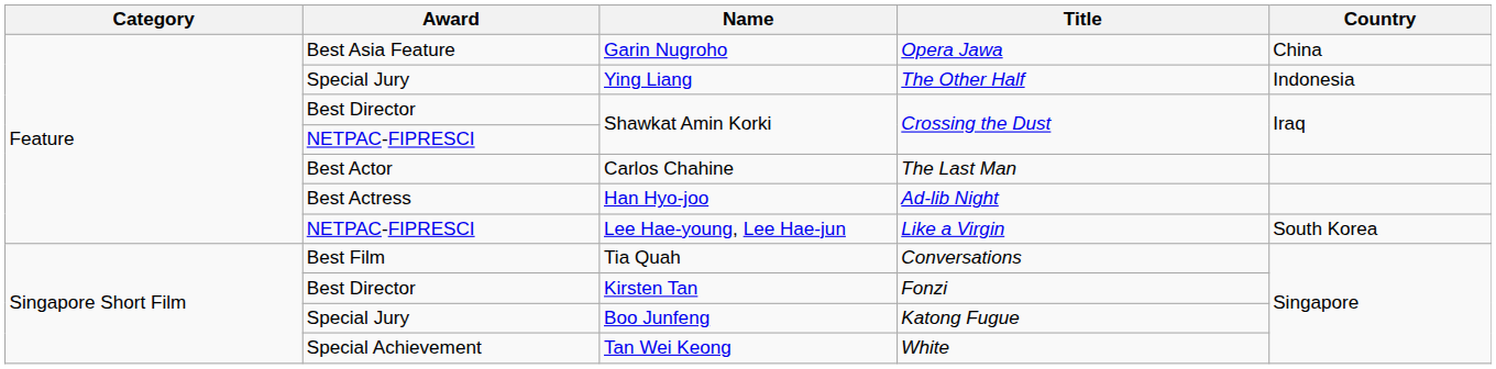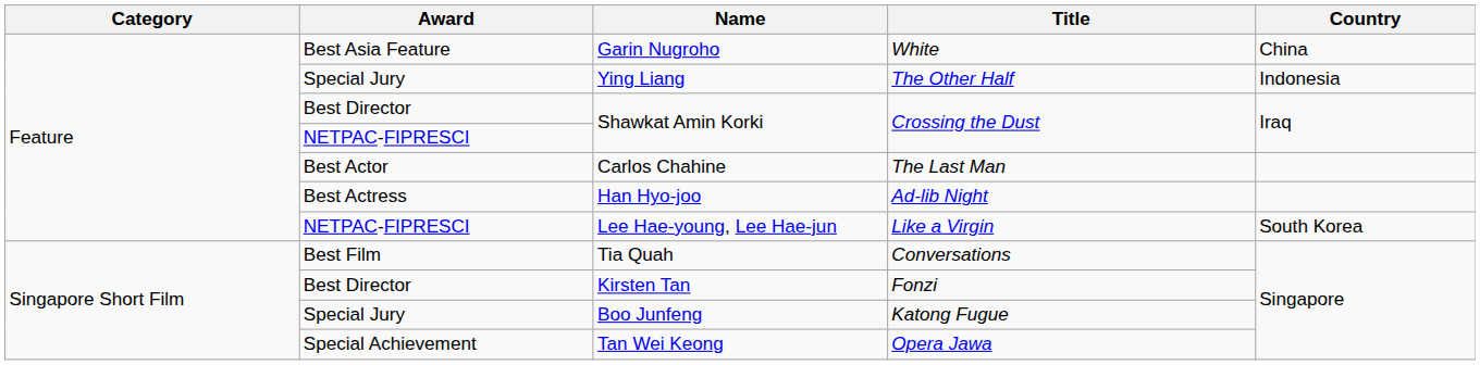 <table class="wikitable" width="100%">
 <tr>
 <th width="20%" scope="col">Category</th>
 <th width="20%" scope="col">Award</th>
 <th width="20%" scope="col">Name</th>
 <th width="25%" scope="col">Title</th>
 <th width="15%" scope="col">Country</th>
 </tr>
 <tr>
 <td rowspan="7">Feature</td>
 <td>Best Asia Feature</td>
 <td><a href='#'>Garin Nugroho</a></td>
-<td><em><a href='#'>Opera Jawa</a></em></td>
+<td><em>White</em></td>
 <td>China</td>
 </tr>
 <tr>
 <td>Special Jury</td>
 <td><a href='#'>Ying Liang</a></td>
 <td><em><a href='#'>The Other Half</a></em></td>
 <td>Indonesia</td>
 </tr>
 <tr>
 <td>Best Director</td>
 <td rowspan="2">Shawkat Amin Korki</td>
 <td rowspan="2"><em><a href='#'>Crossing the Dust</a></em></td>
 <td rowspan="2">Iraq</td>
 </tr>
 <tr>
 <td><a href='#'>NETPAC</a>-<a href='#'>FIPRESCI</a></td>
 </tr>
 <tr>
 <td>Best Actor</td>
 <td>Carlos Chahine</td>
 <td><em>The Last Man</em></td>
 <td></td>
 </tr>
 <tr>
 <td>Best Actress</td>
 <td><a href='#'>Han Hyo-joo</a></td>
 <td><em><a href='#'>Ad-lib Night</a></em></td>
 <td></td>
 </tr>
 <tr>
 <td><a href='#'>NETPAC</a>-<a href='#'>FIPRESCI</a></td>
 <td><a href='#'>Lee Hae-young</a>, <a href='#'>Lee Hae-jun</a></td>
 <td><em><a href='#'>Like a Virgin</a></em></td>
 <td>South Korea</td>
 </tr>
 <tr>
 <td rowspan="4">Singapore Short Film</td>
 <td>Best Film</td>
 <td>Tia Quah</td>
 <td><em>Conversations</em></td>
 <td rowspan="4">Singapore</td>
 </tr>
 <tr>
 <td>Best Director</td>
 <td><a href='#'>Kirsten Tan</a></td>
 <td><em>Fonzi</em></td>
 </tr>
 <tr>
 <td>Special Jury</td>
 <td><a href='#'>Boo Junfeng</a></td>
 <td><em>Katong Fugue</em></td>
 </tr>
 <tr>
 <td>Special Achievement</td>
 <td><a href='#'>Tan Wei Keong</a></td>
-<td><em>White</em></td>
+<td><em><a href='#'>Opera Jawa</a></em></td>
 </tr>
 </table>
